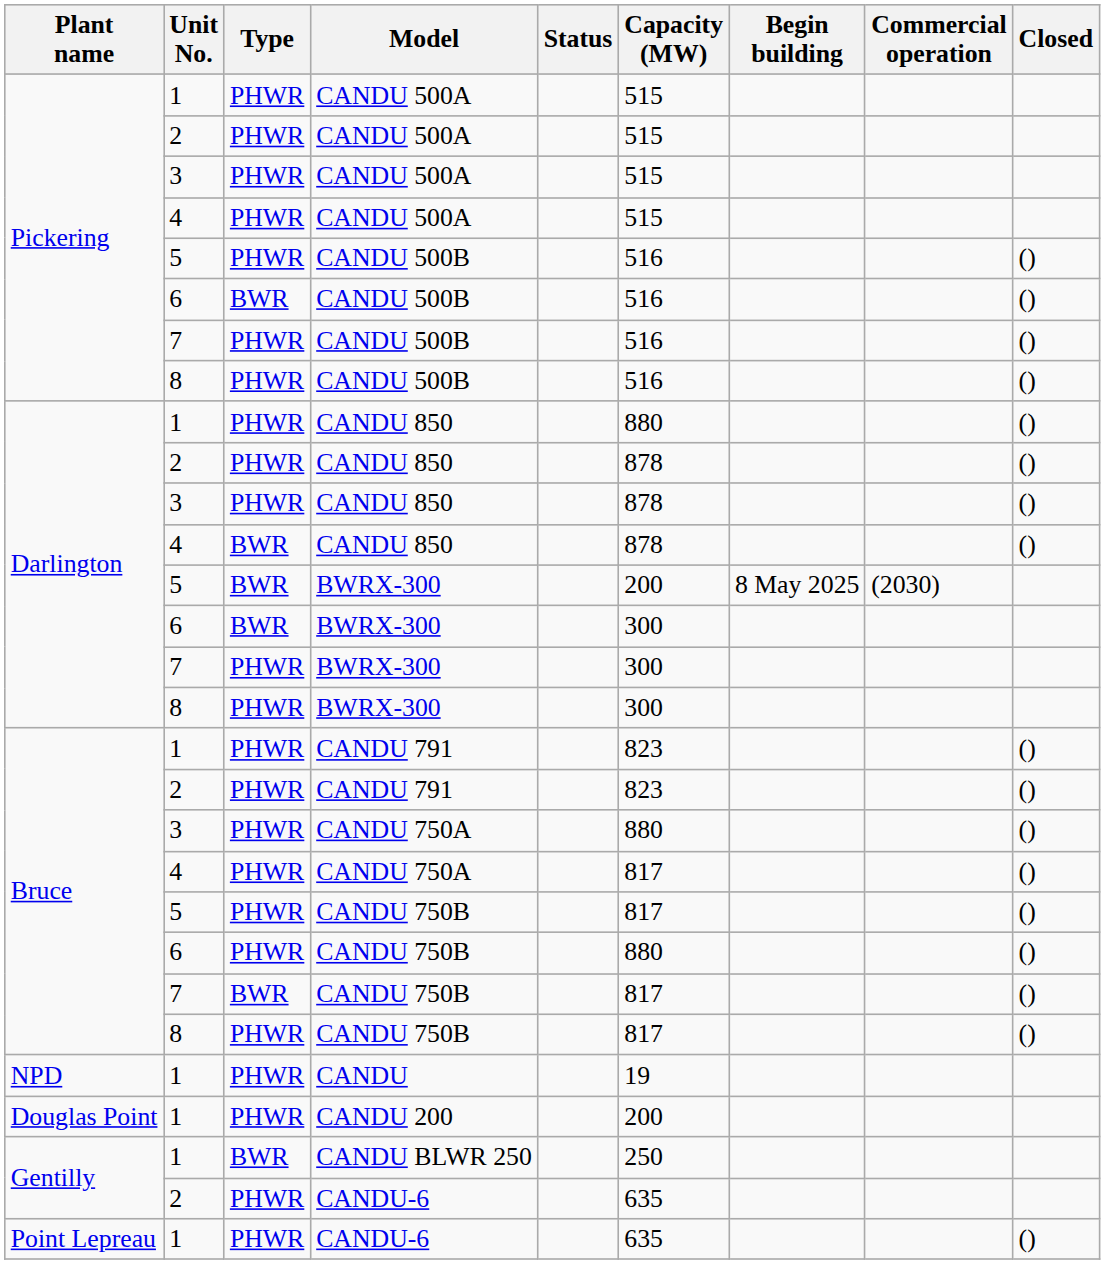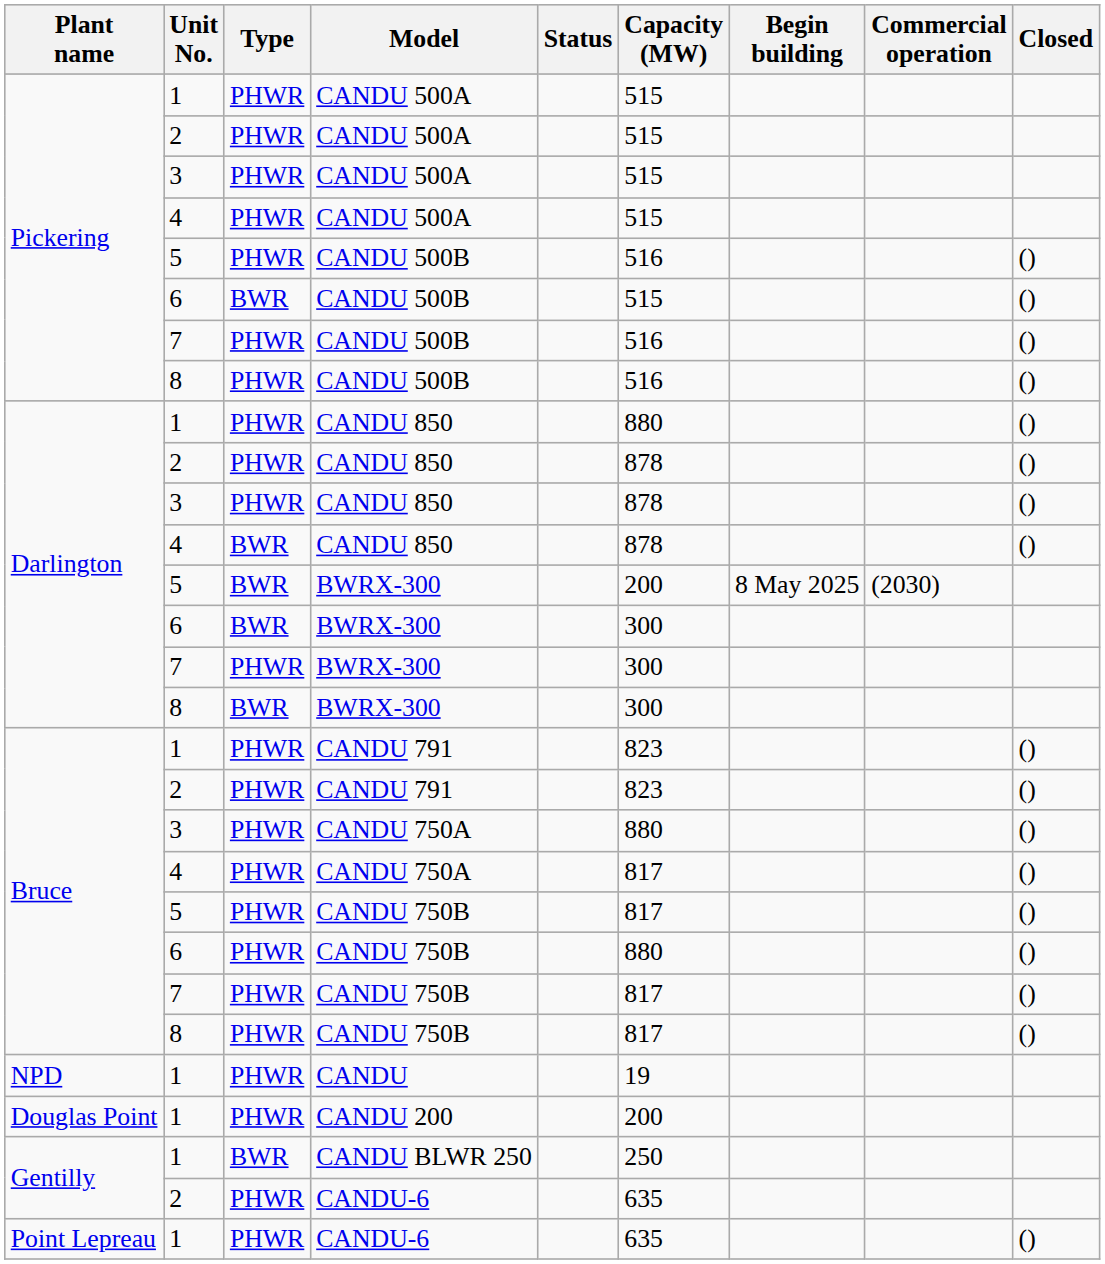 <table class="wikitable sortable mw-datatable">
 <tr>
 <th>Plant<br>name</th>
 <th>Unit<br>No.</th>
 <th>Type</th>
 <th>Model</th>
 <th>Status</th>
 <th>Capacity<br>(MW)</th>
 <th>Begin<br>building</th>
 <th>Commercial<br>operation</th>
 <th>Closed</th>
 </tr>
 <tr>
 <td rowspan=8><a href='#'>Pickering</a></td>
 <td>1</td>
 <td><a href='#'>PHWR</a></td>
 <td><a href='#'>CANDU</a> 500A</td>
 <td></td>
 <td>515</td>
 <td></td>
 <td></td>
 <td></td>
 </tr>
 <tr>
 <td>2</td>
 <td><a href='#'>PHWR</a></td>
 <td><a href='#'>CANDU</a> 500A</td>
 <td></td>
 <td>515</td>
 <td></td>
 <td></td>
 <td></td>
 </tr>
 <tr>
 <td>3</td>
 <td><a href='#'>PHWR</a></td>
 <td><a href='#'>CANDU</a> 500A</td>
 <td></td>
 <td>515</td>
 <td></td>
 <td></td>
 <td></td>
 </tr>
 <tr>
 <td>4</td>
 <td><a href='#'>PHWR</a></td>
 <td><a href='#'>CANDU</a> 500A</td>
 <td></td>
 <td>515</td>
 <td></td>
 <td></td>
 <td></td>
 </tr>
 <tr>
 <td>5</td>
 <td><a href='#'>PHWR</a></td>
 <td><a href='#'>CANDU</a> 500B</td>
 <td></td>
 <td>516</td>
 <td></td>
 <td></td>
 <td>()</td>
 </tr>
 <tr>
 <td>6</td>
 <td><a href='#'>BWR</a></td>
 <td><a href='#'>CANDU</a> 500B</td>
 <td></td>
-<td>516</td>
+<td>515</td>
 <td></td>
 <td></td>
 <td>()</td>
 </tr>
 <tr>
 <td>7</td>
 <td><a href='#'>PHWR</a></td>
 <td><a href='#'>CANDU</a> 500B</td>
 <td></td>
 <td>516</td>
 <td></td>
 <td></td>
 <td>()</td>
 </tr>
 <tr>
 <td>8</td>
 <td><a href='#'>PHWR</a></td>
 <td><a href='#'>CANDU</a> 500B</td>
 <td></td>
 <td>516</td>
 <td></td>
 <td></td>
 <td>()</td>
 </tr>
 <tr>
 <td rowspan=8><a href='#'>Darlington</a></td>
 <td>1</td>
 <td><a href='#'>PHWR</a></td>
 <td><a href='#'>CANDU</a> 850</td>
 <td></td>
 <td>880</td>
 <td></td>
 <td></td>
 <td>()</td>
 </tr>
 <tr>
 <td>2</td>
 <td><a href='#'>PHWR</a></td>
 <td><a href='#'>CANDU</a> 850</td>
 <td></td>
 <td>878</td>
 <td></td>
 <td></td>
 <td>()</td>
 </tr>
 <tr>
 <td>3</td>
 <td><a href='#'>PHWR</a></td>
 <td><a href='#'>CANDU</a> 850</td>
 <td></td>
 <td>878</td>
 <td></td>
 <td></td>
 <td>()</td>
 </tr>
 <tr>
 <td>4</td>
 <td><a href='#'>BWR</a></td>
 <td><a href='#'>CANDU</a> 850</td>
 <td></td>
 <td>878</td>
 <td></td>
 <td></td>
 <td>()</td>
 </tr>
 <tr>
 <td>5</td>
 <td><a href='#'>BWR</a></td>
 <td><a href='#'>BWRX-300</a></td>
 <td></td>
 <td>200</td>
 <td>8 May 2025</td>
 <td>(2030)</td>
 <td></td>
 </tr>
 <tr>
 <td>6</td>
 <td><a href='#'>BWR</a></td>
 <td><a href='#'>BWRX-300</a></td>
 <td></td>
 <td>300</td>
 <td></td>
 <td></td>
 <td></td>
 </tr>
 <tr>
 <td>7</td>
 <td><a href='#'>PHWR</a></td>
 <td><a href='#'>BWRX-300</a></td>
 <td></td>
 <td>300</td>
 <td></td>
 <td></td>
 <td></td>
 </tr>
 <tr>
 <td>8</td>
-<td><a href='#'>PHWR</a></td>
+<td><a href='#'>BWR</a></td>
 <td><a href='#'>BWRX-300</a></td>
 <td></td>
 <td>300</td>
 <td></td>
 <td></td>
 <td></td>
 </tr>
 <tr>
 <td rowspan=8><a href='#'>Bruce</a></td>
 <td>1</td>
 <td><a href='#'>PHWR</a></td>
 <td><a href='#'>CANDU</a> 791</td>
 <td></td>
 <td>823</td>
 <td></td>
 <td></td>
 <td>()</td>
 </tr>
 <tr>
 <td>2</td>
 <td><a href='#'>PHWR</a></td>
 <td><a href='#'>CANDU</a> 791</td>
 <td></td>
 <td>823</td>
 <td></td>
 <td></td>
 <td>()</td>
 </tr>
 <tr>
 <td>3</td>
 <td><a href='#'>PHWR</a></td>
 <td><a href='#'>CANDU</a> 750A</td>
 <td></td>
 <td>880</td>
 <td></td>
 <td></td>
 <td>()</td>
 </tr>
 <tr>
 <td>4</td>
 <td><a href='#'>PHWR</a></td>
 <td><a href='#'>CANDU</a> 750A</td>
 <td></td>
 <td>817</td>
 <td></td>
 <td></td>
 <td>()</td>
 </tr>
 <tr>
 <td>5</td>
 <td><a href='#'>PHWR</a></td>
 <td><a href='#'>CANDU</a> 750B</td>
 <td></td>
 <td>817</td>
 <td></td>
 <td></td>
 <td>()</td>
 </tr>
 <tr>
 <td>6</td>
 <td><a href='#'>PHWR</a></td>
 <td><a href='#'>CANDU</a> 750B</td>
 <td></td>
 <td>880</td>
 <td></td>
 <td></td>
 <td>()</td>
 </tr>
 <tr>
 <td>7</td>
-<td><a href='#'>BWR</a></td>
+<td><a href='#'>PHWR</a></td>
 <td><a href='#'>CANDU</a> 750B</td>
 <td></td>
 <td>817</td>
 <td></td>
 <td></td>
 <td>()</td>
 </tr>
 <tr>
 <td>8</td>
 <td><a href='#'>PHWR</a></td>
 <td><a href='#'>CANDU</a> 750B</td>
 <td></td>
 <td>817</td>
 <td></td>
 <td></td>
 <td>()</td>
 </tr>
 <tr>
 <td><a href='#'>NPD</a></td>
 <td>1</td>
 <td><a href='#'>PHWR</a></td>
 <td><a href='#'>CANDU</a></td>
 <td></td>
 <td>19</td>
 <td></td>
 <td></td>
 <td></td>
 </tr>
 <tr>
 <td><a href='#'>Douglas Point</a></td>
 <td>1</td>
 <td><a href='#'>PHWR</a></td>
 <td><a href='#'>CANDU</a> 200</td>
 <td></td>
 <td>200</td>
 <td></td>
 <td></td>
 <td></td>
 </tr>
 <tr>
 <td rowspan=2><a href='#'>Gentilly</a></td>
 <td>1</td>
 <td><a href='#'>BWR</a></td>
 <td><a href='#'>CANDU</a> BLWR 250</td>
 <td></td>
 <td>250</td>
 <td></td>
 <td></td>
 <td></td>
 </tr>
 <tr>
 <td>2</td>
 <td><a href='#'>PHWR</a></td>
 <td><a href='#'>CANDU-6</a></td>
 <td></td>
 <td>635</td>
 <td></td>
 <td></td>
 <td></td>
 </tr>
 <tr>
 <td><a href='#'>Point Lepreau</a></td>
 <td>1</td>
 <td><a href='#'>PHWR</a></td>
 <td><a href='#'>CANDU-6</a></td>
 <td></td>
 <td>635</td>
 <td></td>
 <td></td>
 <td>()</td>
 </tr>
 </table>
